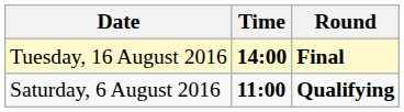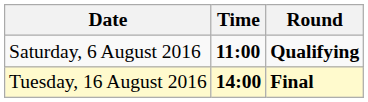 <table class="wikitable">
 <tr>
 <th>Date</th>
 <th>Time</th>
 <th>Round</th>
 </tr>
+<tr>
+<td>Saturday, 6 August 2016</td>
+<td><strong>11:00</strong></td>
+<td><strong>Qualifying</strong></td>
+</tr>
 <tr style=background:lemonchiffon>
 <td>Tuesday, 16 August 2016</td>
 <td><strong>14:00</strong></td>
 <td><strong>Final</strong></td>
 </tr>
-<tr>
-<td>Saturday, 6 August 2016</td>
-<td><strong>11:00</strong></td>
-<td><strong>Qualifying</strong></td>
-</tr>
 </table>
